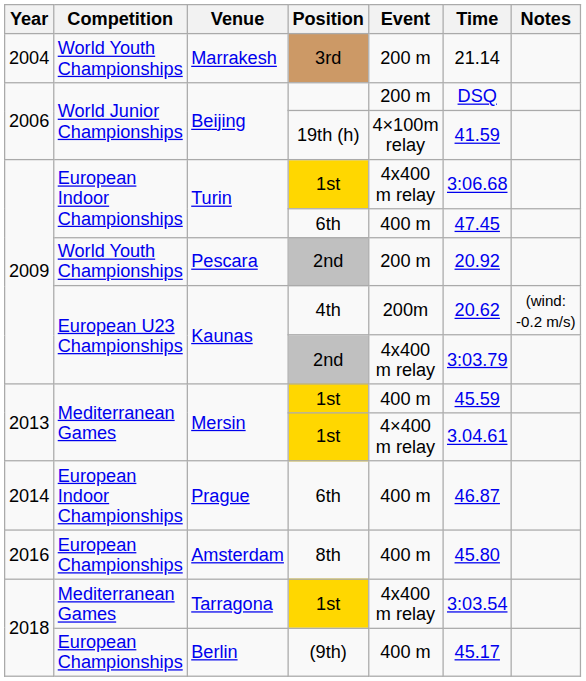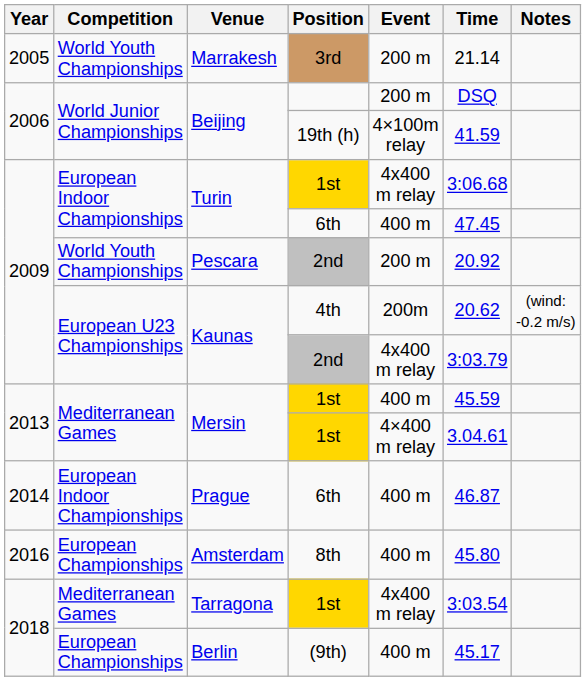 <table class="wikitable sortable" width=65% style="font-size:90%; text-align:center;">
 <tr>
 <th>Year</th>
 <th>Competition</th>
 <th>Venue</th>
 <th>Position</th>
 <th>Event</th>
 <th>Time</th>
 <th>Notes</th>
 </tr>
 <tr>
-<td>2004</td>
+<td>2005</td>
 <td align=left><a href='#'>World Youth Championships</a></td>
 <td align=left> <a href='#'>Marrakesh</a></td>
 <td bgcolor=cc9966>3rd</td>
 <td>200 m</td>
 <td>21.14</td>
 <td></td>
 </tr>
 <tr>
 <td rowspan=2>2006</td>
 <td rowspan=2 align=left><a href='#'>World Junior Championships</a></td>
 <td rowspan=2 align=left> <a href='#'>Beijing</a></td>
 <td></td>
 <td>200 m</td>
 <td><a href='#'>DSQ</a></td>
 <td></td>
 </tr>
 <tr>
 <td>19th (h)</td>
 <td>4×100m relay</td>
 <td><a href='#'>41.59</a></td>
 <td></td>
 </tr>
 <tr>
 <td rowspan=5>2009</td>
 <td rowspan=2 align=left><a href='#'>European Indoor Championships</a></td>
 <td rowspan=2 align=left>  <a href='#'>Turin</a></td>
 <td bgcolor="gold">1st</td>
 <td>4x400 m relay</td>
 <td><a href='#'>3:06.68</a></td>
 <td></td>
 </tr>
 <tr>
 <td>6th</td>
 <td>400 m</td>
 <td><a href='#'>47.45</a></td>
 <td></td>
 </tr>
 <tr>
 <td align=left><a href='#'>World Youth Championships</a></td>
 <td align=left>  <a href='#'>Pescara</a></td>
 <td bgcolor=silver>2nd</td>
 <td>200 m</td>
 <td><a href='#'>20.92</a></td>
 <td></td>
 </tr>
 <tr>
 <td rowspan=2 align=left><a href='#'>European U23 Championships</a></td>
 <td rowspan=2 align=left> <a href='#'>Kaunas</a></td>
 <td>4th</td>
 <td>200m</td>
 <td><a href='#'>20.62</a></td>
 <td><small>(wind: -0.2 m/s)</small></td>
 </tr>
 <tr>
 <td bgcolor=silver>2nd</td>
 <td>4x400 m relay</td>
 <td><a href='#'>3:03.79</a></td>
 <td></td>
 </tr>
 <tr>
 <td rowspan=2>2013</td>
 <td rowspan=2 align=left><a href='#'>Mediterranean Games</a></td>
 <td rowspan=2 align=left>  <a href='#'>Mersin</a></td>
 <td bgcolor=gold>1st</td>
 <td>400 m</td>
 <td><a href='#'>45.59</a></td>
 <td></td>
 </tr>
 <tr>
 <td bgcolor=gold>1st</td>
 <td>4×400 m relay</td>
 <td><a href='#'>3.04.61</a></td>
 <td></td>
 </tr>
 <tr>
 <td>2014</td>
 <td align=left><a href='#'>European Indoor Championships</a></td>
 <td align=left>  <a href='#'>Prague</a></td>
 <td>6th</td>
 <td>400 m</td>
 <td><a href='#'>46.87</a></td>
 <td></td>
 </tr>
 <tr>
 <td rowspan=1>2016</td>
 <td align=left><a href='#'>European Championships</a></td>
 <td align=left>  <a href='#'>Amsterdam</a></td>
 <td>8th</td>
 <td>400 m</td>
 <td><a href='#'>45.80</a></td>
 <td></td>
 </tr>
 <tr>
 <td rowspan=2>2018</td>
 <td align=left><a href='#'>Mediterranean Games</a></td>
 <td align=left> <a href='#'>Tarragona</a></td>
 <td bgcolor=gold>1st</td>
 <td>4x400 m relay</td>
 <td><a href='#'>3:03.54</a></td>
 <td></td>
 </tr>
 <tr>
 <td align=left><a href='#'>European Championships</a></td>
 <td align=left> <a href='#'>Berlin</a></td>
 <td> (9th)</td>
 <td>400 m</td>
 <td><a href='#'>45.17</a></td>
 <td></td>
 </tr>
 </table>
